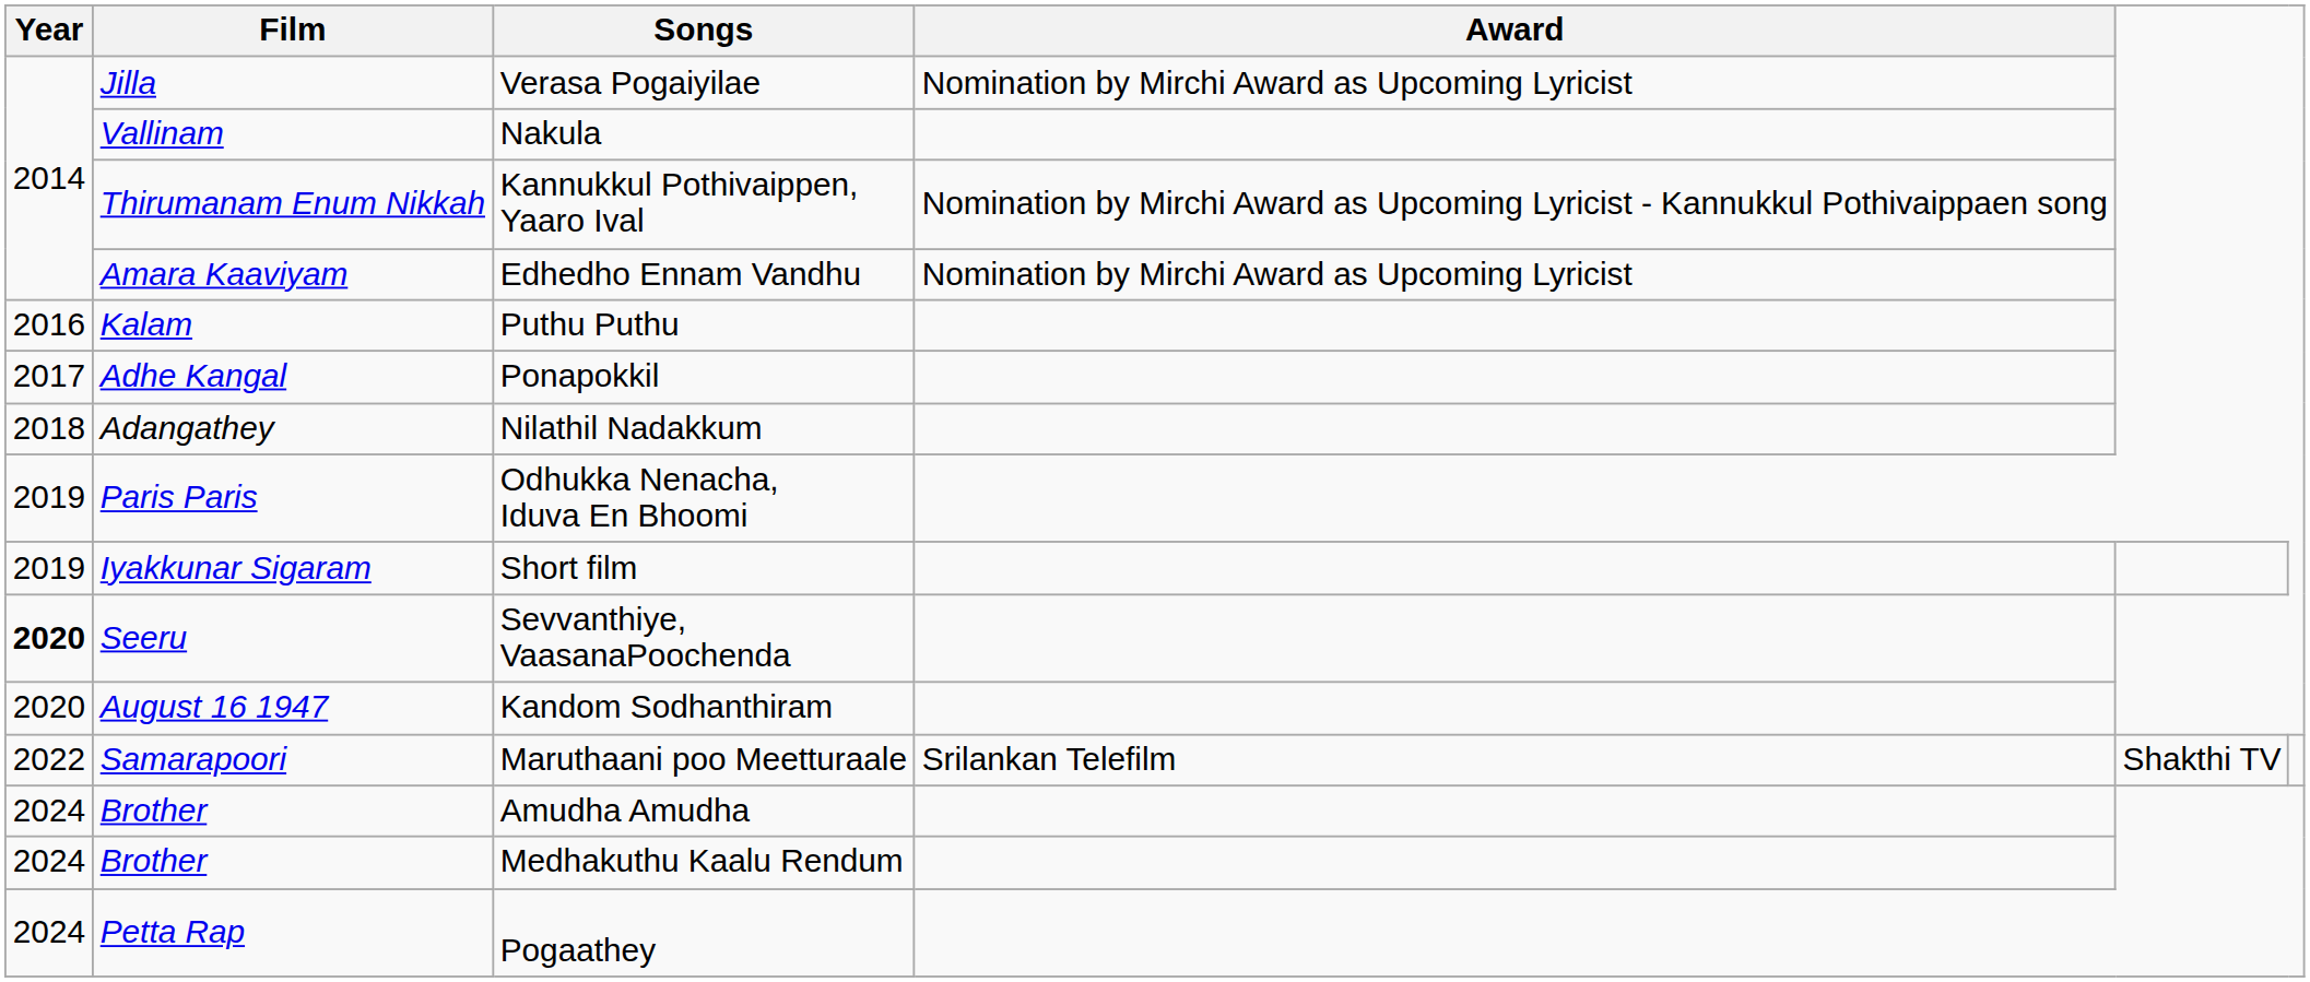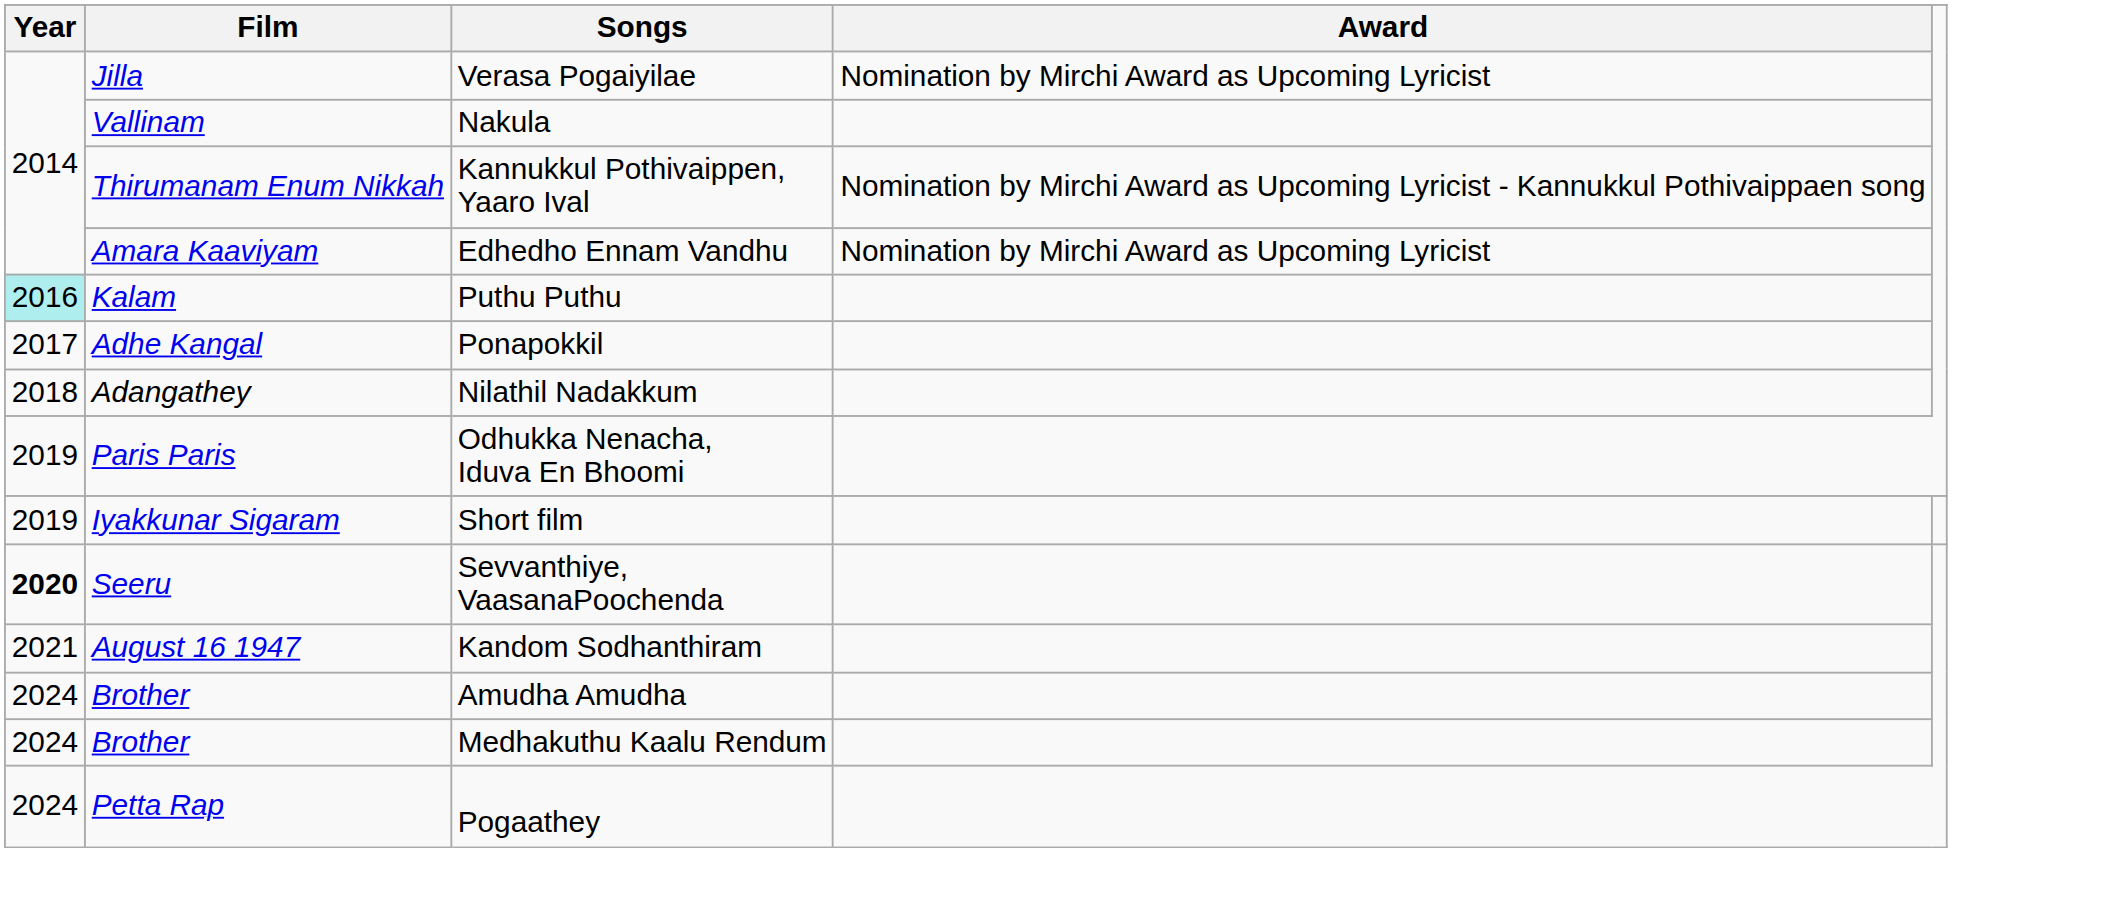 <table class="wikitable">
 <tr>
 <th>Year</th>
 <th>Film</th>
 <th>Songs</th>
 <th>Award</th>
 </tr>
 <tr>
 <td rowspan="4">2014</td>
 <td><em><a href='#'>Jilla</a></em></td>
 <td>Verasa Pogaiyilae</td>
 <td>Nomination by Mirchi Award as Upcoming Lyricist</td>
 </tr>
 <tr>
 <td><em><a href='#'>Vallinam</a></em></td>
 <td>Nakula</td>
 <td></td>
 </tr>
 <tr>
 <td><em><a href='#'>Thirumanam Enum Nikkah</a></em></td>
 <td>Kannukkul Pothivaippen, <br> Yaaro Ival</td>
 <td>Nomination by Mirchi Award as Upcoming Lyricist - Kannukkul Pothivaippaen song</td>
 </tr>
 <tr>
 <td><em><a href='#'>Amara Kaaviyam</a></em></td>
 <td>Edhedho Ennam Vandhu</td>
 <td>Nomination by Mirchi Award as Upcoming Lyricist</td>
 </tr>
 <tr>
-<td rowspan="1">2016</td>
+<td rowspan="1" style="background: paleturquoise;">2016</td>
 <td><em><a href='#'>Kalam</a></em></td>
 <td>Puthu Puthu</td>
 <td></td>
 </tr>
 <tr>
 <td rowspan="1">2017</td>
 <td><em><a href='#'>Adhe Kangal</a></em></td>
 <td>Ponapokkil</td>
 <td></td>
 </tr>
 <tr>
 <td rowspan="1">2018</td>
 <td><em>Adangathey</em></td>
 <td>Nilathil Nadakkum</td>
 <td></td>
 </tr>
 <tr>
 <td rowspan="1">2019</td>
 <td><em><a href='#'>Paris Paris</a></em></td>
 <td>Odhukka Nenacha,<br>Iduva En Bhoomi</td>
 </tr>
 <tr>
 <td rowspan="1">2019</td>
 <td><em><a href='#'>Iyakkunar Sigaram</a></em></td>
 <td>Short film</td>
 <td></td>
 <td></td>
 </tr>
 <tr>
 <td rowspan="1"><strong>2020</strong></td>
 <td><em><a href='#'>Seeru</a></em></td>
 <td>Sevvanthiye, <br> VaasanaPoochenda</td>
 <td></td>
 </tr>
 <tr>
-<td rowspan="1">2020</td>
+<td rowspan="1">2021</td>
 <td><em><a href='#'>August 16 1947</a></em></td>
 <td>Kandom Sodhanthiram</td>
-<td></td>
-</tr>
-<tr>
-<td rowspan="1">2022</td>
-<td><em><a href='#'>Samarapoori</a></em></td>
-<td>Maruthaani poo Meetturaale</td>
-<td>Srilankan Telefilm</td>
-<td>Shakthi TV</td>
 <td></td>
 </tr>
 <tr>
 <td rowspan="1">2024</td>
 <td><em><a href='#'>Brother</a></em></td>
 <td>Amudha Amudha</td>
 <td></td>
 </tr>
 <tr>
 <td rowspan="1">2024</td>
 <td><em><a href='#'>Brother</a></em></td>
 <td>Medhakuthu Kaalu Rendum</td>
 <td></td>
 </tr>
 <tr>
 <td rowspan="1">2024</td>
 <td><em><a href='#'>Petta Rap</a></em></td>
 <td><br>Pogaathey</td>
 </tr>
 </table>
